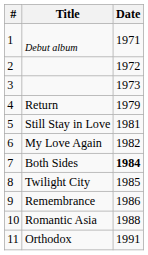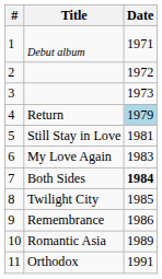 <table class="wikitable">
 <tr>
 <th>#</th>
 <th>Title</th>
 <th>Date</th>
 </tr>
 <tr>
 <td>1</td>
 <td align="left"><br><small><em>Debut album</em></small></td>
 <td align="right">1971</td>
 </tr>
 <tr>
 <td>2</td>
 <td align="left"></td>
 <td align="right">1972</td>
 </tr>
 <tr>
 <td>3</td>
 <td align="left"></td>
 <td align="right">1973</td>
 </tr>
 <tr>
 <td>4</td>
 <td align="left">Return</td>
-<td align="right">1979</td>
+<td align="right" style="background: lightblue;">1979</td>
 </tr>
 <tr>
 <td>5</td>
 <td align="left">Still Stay in Love<br></td>
 <td align="right">1981</td>
 </tr>
 <tr>
 <td>6</td>
 <td align="left">My Love Again</td>
-<td align="right">1982</td>
+<td align="right">1983</td>
 </tr>
 <tr>
 <td>7</td>
 <td align="left">Both Sides</td>
 <td align="right"><strong>1984</strong></td>
 </tr>
 <tr>
 <td>8</td>
 <td align="left">Twilight City</td>
 <td align="right">1985</td>
 </tr>
 <tr>
 <td>9</td>
 <td align="left">Remembrance<br></td>
 <td align="right">1986</td>
 </tr>
 <tr>
 <td>10</td>
 <td align="left">Romantic Asia</td>
-<td align="right">1988</td>
+<td align="right">1989</td>
 </tr>
 <tr>
 <td>11</td>
 <td align="left">Orthodox</td>
 <td align="right">1991</td>
 </tr>
 </table>
